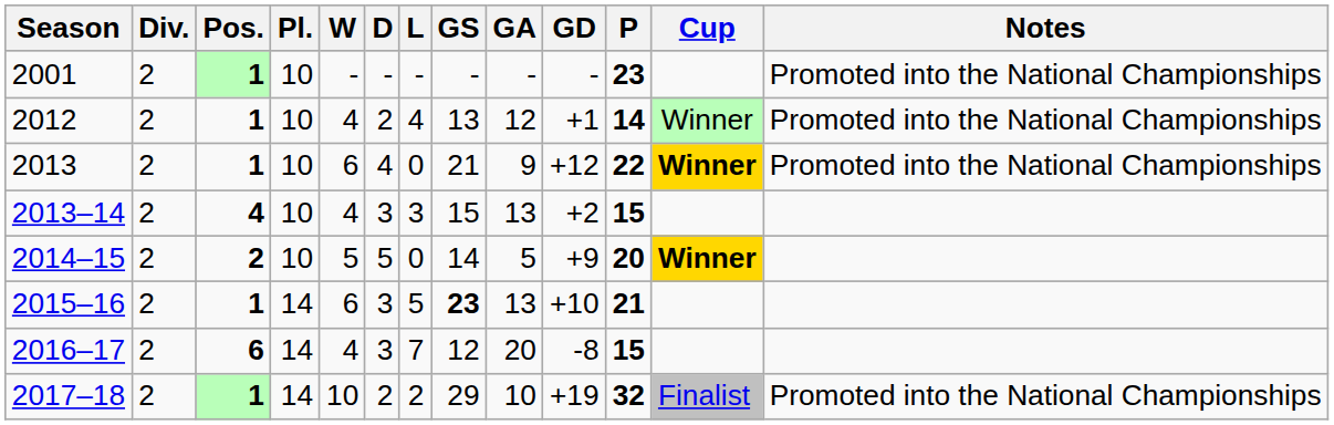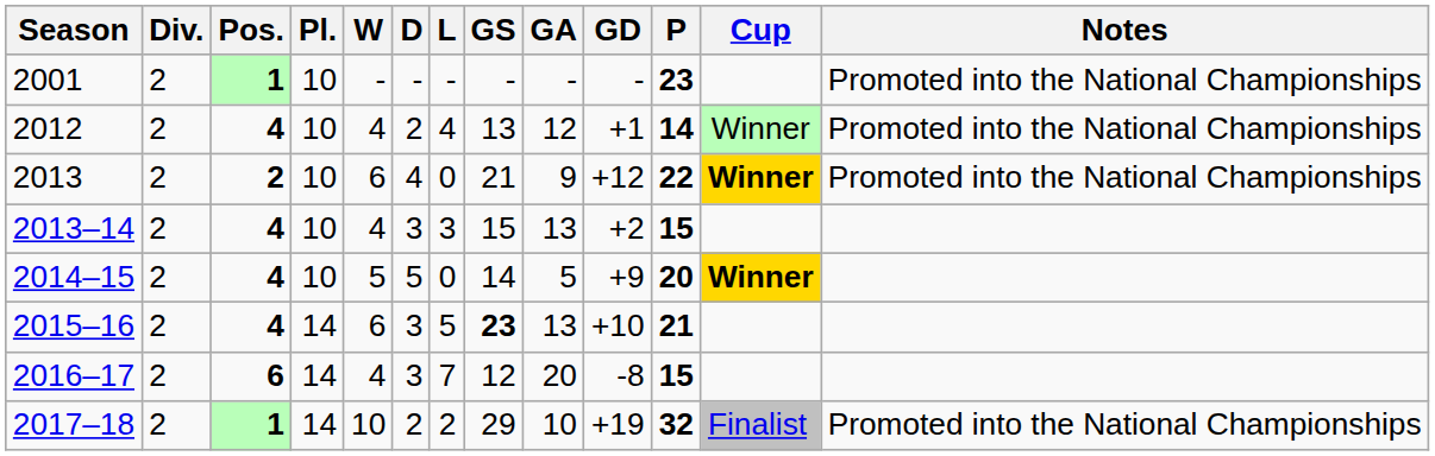 <table class="wikitable">
 <tr style="background:#efefef;">
 <th>Season</th>
 <th>Div.</th>
 <th>Pos.</th>
 <th>Pl.</th>
 <th>W</th>
 <th>D</th>
 <th>L</th>
 <th>GS</th>
 <th>GA</th>
 <th>GD</th>
 <th>P</th>
 <th><a href='#'>Cup</a></th>
 <th>Notes</th>
 </tr>
 <tr>
 <td>2001</td>
 <td>2</td>
 <td align=right bgcolor=#B9FFB9><strong>1</strong></td>
 <td align=right>10</td>
 <td align=right>-</td>
 <td align=right>-</td>
 <td align=right>-</td>
 <td align=right>-</td>
 <td align=right>-</td>
 <td align=right>-</td>
 <td align=right><strong>23</strong></td>
 <td></td>
 <td>Promoted into the National Championships</td>
 </tr>
 <tr>
 <td>2012</td>
 <td>2</td>
-<td align=right><strong>1</strong></td>
+<td align=right><strong>4</strong></td>
 <td align=right>10</td>
 <td align=right>4</td>
 <td align=right>2</td>
 <td align=right>4</td>
 <td align=right>13</td>
 <td align=right>12</td>
 <td align=right>+1</td>
 <td align=right><strong>14</strong></td>
 <td align=center bgcolor=B9FFB9>Winner</td>
 <td>Promoted into the National Championships</td>
 </tr>
 <tr>
 <td>2013</td>
 <td>2</td>
-<td align=right><strong>1</strong></td>
+<td align=right><strong>2</strong></td>
 <td align=right>10</td>
 <td align=right>6</td>
 <td align=right>4</td>
 <td align=right>0</td>
 <td align=right>21</td>
 <td align=right>9</td>
 <td align=right>+12</td>
 <td align=right><strong>22</strong></td>
 <td bgcolor=gold><strong>Winner</strong></td>
 <td>Promoted into the National Championships</td>
 </tr>
 <tr>
 <td><a href='#'>2013–14</a></td>
 <td>2</td>
 <td align=right><strong>4</strong></td>
 <td align=right>10</td>
 <td align=right>4</td>
 <td align=right>3</td>
 <td align=right>3</td>
 <td align=right>15</td>
 <td align=right>13</td>
 <td align=right>+2</td>
 <td align=right><strong>15</strong></td>
 <td></td>
 <td></td>
 </tr>
 <tr>
 <td><a href='#'>2014–15</a></td>
 <td>2</td>
-<td align=right><strong>2</strong></td>
+<td align=right><strong>4</strong></td>
 <td align=right>10</td>
 <td align=right>5</td>
 <td align=right>5</td>
 <td align=right>0</td>
 <td align=right>14</td>
 <td align=right>5</td>
 <td align=right>+9</td>
 <td align=right><strong>20</strong></td>
 <td bgcolor=gold><strong>Winner</strong></td>
 <td></td>
 </tr>
 <tr>
 <td><a href='#'>2015–16</a></td>
 <td>2</td>
-<td align=right><strong>1</strong></td>
+<td align=right><strong>4</strong></td>
 <td align=right>14</td>
 <td align=right>6</td>
 <td align=right>3</td>
 <td align=right>5</td>
 <td align=right><strong>23</strong></td>
 <td align=right>13</td>
 <td align=right>+10</td>
 <td align=right><strong>21</strong></td>
 <td></td>
 <td></td>
 </tr>
 <tr>
 <td><a href='#'>2016–17</a></td>
 <td>2</td>
 <td align=right><strong>6</strong></td>
 <td align=right>14</td>
 <td align=right>4</td>
 <td align=right>3</td>
 <td align=right>7</td>
 <td align=right>12</td>
 <td align=right>20</td>
 <td align=right>-8</td>
 <td align=right><strong>15</strong></td>
 <td></td>
 <td></td>
 </tr>
 <tr>
 <td><a href='#'>2017–18</a></td>
 <td>2</td>
 <td align=right bgcolor=#B9FFB9><strong>1</strong></td>
 <td align=right>14</td>
 <td align=right>10</td>
 <td align=right>2</td>
 <td align=right>2</td>
 <td align=right>29</td>
 <td align=right>10</td>
 <td align=right>+19</td>
 <td align=right><strong>32</strong></td>
 <td bgcolor=silver><a href='#'>Finalist</a></td>
 <td>Promoted into the National Championships</td>
 </tr>
 </table>
